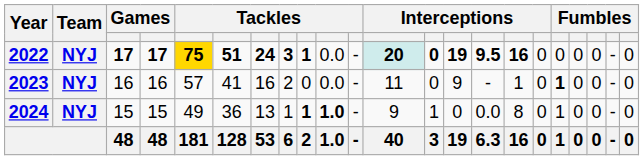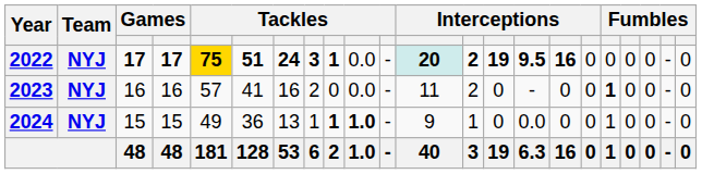 <table class="wikitable" style="text-align: center;">
 <tr>
 <th rowspan="2">Year</th>
 <th rowspan="2">Team</th>
 <th colspan="2">Games</th>
 <th colspan="7">Tackles</th>
 <th colspan="6">Interceptions</th>
 <th colspan="5">Fumbles</th>
 </tr>
 <tr>
 <th></th>
 <th></th>
 <th></th>
 <th></th>
 <th></th>
 <th></th>
 <th></th>
 <th></th>
 <th></th>
 <th></th>
 <th></th>
 <th></th>
 <th></th>
 <th></th>
 <th></th>
 <th></th>
 <th></th>
 <th></th>
 <th></th>
 <th></th>
 </tr>
 <tr>
 <th><a href='#'>2022</a></th>
 <th><a href='#'>NYJ</a></th>
 <td><strong>17</strong></td>
 <td><strong>17</strong></td>
 <td style="background: gold;"><strong>75</strong></td>
 <td><strong>51</strong></td>
 <td><strong>24</strong></td>
 <td><strong>3</strong></td>
 <td><strong>1</strong></td>
 <td>0.0</td>
 <td>-</td>
 <td style="background:#cfecec; width:3em;"><strong>20</strong></td>
-<td><strong>0</strong></td>
+<td><strong>2</strong></td>
 <td><strong>19</strong></td>
 <td><strong>9.5</strong></td>
 <td><strong>16</strong></td>
 <td>0</td>
 <td>0</td>
 <td>0</td>
 <td>0</td>
 <td>-</td>
 <td>0</td>
 </tr>
 <tr>
 <th><a href='#'>2023</a></th>
 <th><a href='#'>NYJ</a></th>
 <td>16</td>
 <td>16</td>
 <td>57</td>
 <td>41</td>
 <td>16</td>
 <td>2</td>
 <td>0</td>
 <td>0.0</td>
 <td>-</td>
 <td>11</td>
+<td>2</td>
 <td>0</td>
-<td>9</td>
 <td>-</td>
-<td>1</td>
+<td>0</td>
 <td>0</td>
 <td><strong>1</strong></td>
 <td>0</td>
 <td>0</td>
 <td>-</td>
 <td>0</td>
 </tr>
 <tr>
 <th><a href='#'>2024</a></th>
 <th><a href='#'>NYJ</a></th>
 <td>15</td>
 <td>15</td>
 <td>49</td>
 <td>36</td>
 <td>13</td>
 <td>1</td>
 <td><strong>1</strong></td>
 <td><strong>1.0</strong></td>
 <td>-</td>
 <td>9</td>
 <td>1</td>
 <td>0</td>
 <td>0.0</td>
-<td>8</td>
+<td>0</td>
 <td>0</td>
 <td>1</td>
 <td>0</td>
 <td>0</td>
 <td>-</td>
 <td>0</td>
 </tr>
 <tr>
 <th colspan="2"></th>
 <th>48</th>
 <th>48</th>
 <th>181</th>
 <th>128</th>
 <th>53</th>
 <th>6</th>
 <th>2</th>
 <th>1.0</th>
 <th>-</th>
 <th>40</th>
 <th>3</th>
 <th>19</th>
 <th>6.3</th>
 <th>16</th>
 <th>0</th>
 <th>1</th>
 <th>0</th>
 <th>0</th>
 <th>-</th>
 <th>0</th>
 </tr>
 </table>
